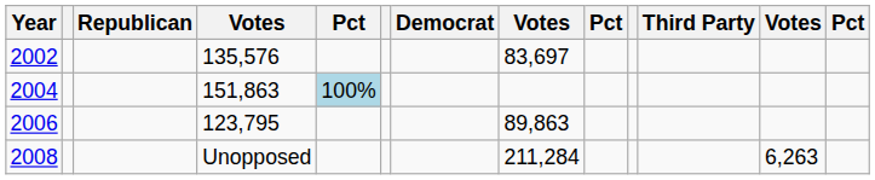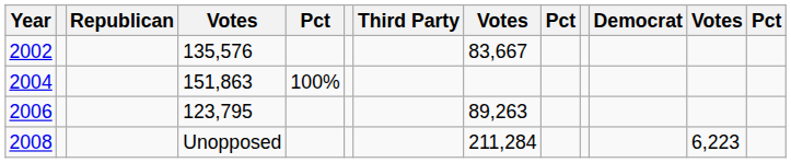 <table class="wikitable" style="margin:0.5em ; font-size:95%">
 <tr>
 <th>Year</th>
 <th></th>
 <th>Republican</th>
 <th>Votes</th>
 <th>Pct</th>
 <th></th>
-<th>Democrat</th>
+<th>Third Party</th>
 <th>Votes</th>
 <th>Pct</th>
 <th></th>
-<th>Third Party</th>
+<th>Democrat</th>
 <th>Votes</th>
 <th>Pct</th>
 </tr>
 <tr>
 <td><a href='#'>2002</a></td>
 <td></td>
 <td></td>
 <td>135,576</td>
 <td></td>
 <td></td>
 <td></td>
-<td>83,697</td>
+<td>83,667</td>
 <td></td>
 <td></td>
 <td></td>
 <td></td>
 <td></td>
 </tr>
 <tr>
 <td><a href='#'>2004</a></td>
 <td></td>
 <td></td>
 <td>151,863</td>
-<td style="background: lightblue;">100%</td>
+<td>100%</td>
 <td></td>
 <td></td>
 <td></td>
 <td></td>
 <td></td>
 <td></td>
 <td></td>
 <td></td>
 </tr>
 <tr>
 <td><a href='#'>2006</a></td>
 <td></td>
 <td></td>
 <td>123,795</td>
 <td></td>
 <td></td>
 <td></td>
-<td>89,863</td>
+<td>89,263</td>
 <td></td>
 <td></td>
 <td></td>
 <td></td>
 <td></td>
 </tr>
 <tr>
 <td><a href='#'>2008</a></td>
 <td></td>
 <td></td>
 <td>Unopposed</td>
 <td></td>
 <td></td>
 <td></td>
 <td>211,284</td>
 <td></td>
 <td></td>
 <td></td>
-<td>6,263</td>
+<td>6,223</td>
 <td></td>
 </tr>
 </table>
